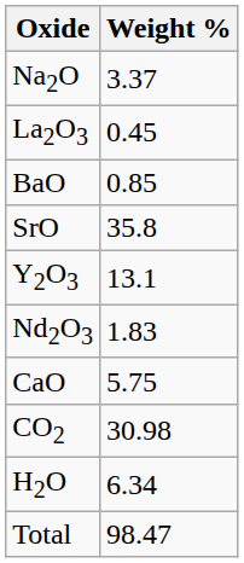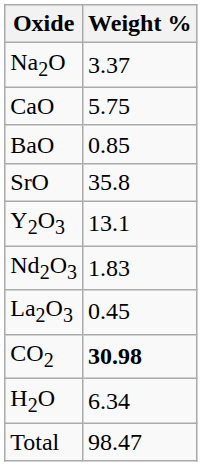 <table class="wikitable">
 <tr>
 <th>Oxide</th>
 <th>Weight %</th>
 </tr>
 <tr>
 <td>Na<sub>2</sub>O</td>
 <td>3.37</td>
 </tr>
 <tr>
-<td>La<sub>2</sub>O<sub>3</sub></td>
-<td>0.45</td>
+<td>CaO</td>
+<td>5.75</td>
 </tr>
 <tr>
 <td>BaO</td>
 <td>0.85</td>
 </tr>
 <tr>
 <td>SrO</td>
 <td>35.8</td>
 </tr>
 <tr>
 <td>Y<sub>2</sub>O<sub>3</sub></td>
 <td>13.1</td>
 </tr>
 <tr>
 <td>Nd<sub>2</sub>O<sub>3</sub></td>
 <td>1.83</td>
 </tr>
 <tr>
-<td>CaO</td>
-<td>5.75</td>
+<td>La<sub>2</sub>O<sub>3</sub></td>
+<td>0.45</td>
 </tr>
 <tr>
 <td>CO<sub>2</sub></td>
-<td>30.98</td>
+<td><strong>30.98</strong></td>
 </tr>
 <tr>
 <td>H<sub>2</sub>O</td>
 <td>6.34</td>
 </tr>
 <tr>
 <td>Total</td>
 <td>98.47</td>
 </tr>
 </table>
